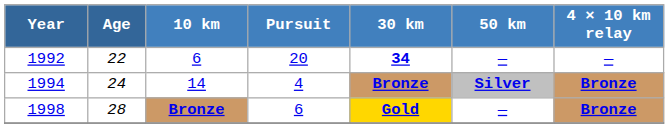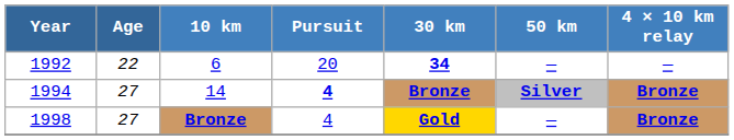 <table class="wikitable" style="font-size:95%; text-align:center; border:grey solid 1px; border-collapse:collapse; background:#ffffff;">
 <tr>
 <th style="background-color:#369; color:white; width:60px;"> Year </th>
 <th style="background-color:#369; color:white; width:40px;"> Age </th>
 <th style="background-color:#4180be; color:white; width:75px;"> 10 km </th>
 <th style="background-color:#4180be; color:white; width:75px;"> Pursuit </th>
 <th style="background-color:#4180be; color:white; width:75px;"> 30 km </th>
 <th style="background-color:#4180be; color:white; width:75px;"> 50 km </th>
 <th style="background-color:#4180be; color:white; width:75px;"> 4 × 10 km <br> relay </th>
 </tr>
 <tr>
 <td><a href='#'>1992</a></td>
 <td><em>22</em></td>
 <td><a href='#'>6</a></td>
 <td><a href='#'>20</a></td>
 <td><strong><a href='#'>34</a></strong></td>
 <td><a href='#'>—</a></td>
 <td><a href='#'>—</a></td>
 </tr>
 <tr>
 <td><a href='#'>1994</a></td>
-<td><em>24</em></td>
+<td><em>27</em></td>
 <td><a href='#'>14</a></td>
-<td><a href='#'>4</a></td>
+<td><strong><a href='#'>4</a></strong></td>
 <td bgcolor="cc9966"><a href='#'><strong>Bronze</strong></a></td>
 <td style="background:silver;"><a href='#'><strong>Silver</strong></a></td>
 <td bgcolor="cc9966"><a href='#'><strong>Bronze</strong></a></td>
 </tr>
 <tr>
 <td><a href='#'>1998</a></td>
-<td><em>28</em></td>
+<td><em>27</em></td>
 <td bgcolor="cc9966"><a href='#'><strong>Bronze</strong></a></td>
-<td><a href='#'>6</a></td>
+<td><a href='#'>4</a></td>
 <td style="background:gold;"><a href='#'><strong>Gold</strong></a></td>
 <td><a href='#'>—</a></td>
 <td bgcolor="cc9966"><a href='#'><strong>Bronze</strong></a></td>
 </tr>
 <tr>
 </tr>
 </table>
